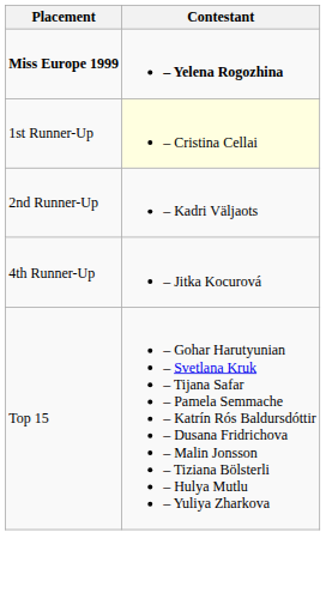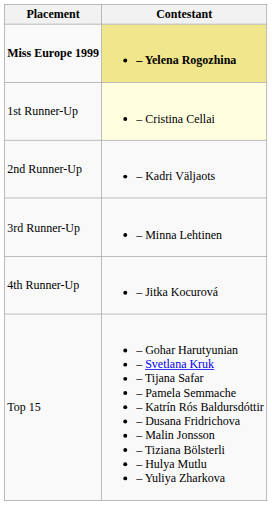 <table class="wikitable sortable" style="font-size: 95%;">
 <tr>
 <th>Placement</th>
 <th>Contestant</th>
 </tr>
 <tr>
 <td><strong>Miss Europe 1999</strong></td>
-<td><br><ul><li><strong> – Yelena Rogozhina</strong></li></ul></td>
+<td style="background: khaki;"><br><ul><li><strong> – Yelena Rogozhina</strong></li></ul></td>
 </tr>
 <tr>
 <td>1st Runner-Up</td>
 <td style="background: lightyellow;"><br><ul><li> – Cristina Cellai</li></ul></td>
 </tr>
 <tr>
 <td>2nd Runner-Up</td>
 <td><br><ul><li> – Kadri Väljaots</li></ul></td>
 </tr>
 <tr>
+<td>3rd Runner-Up</td>
+<td><br><ul><li> – Minna Lehtinen</li></ul></td>
+</tr>
+<tr>
 <td>4th Runner-Up</td>
 <td><br><ul><li> – Jitka Kocurová</li></ul></td>
 </tr>
 <tr>
 <td>Top 15</td>
 <td><br><ul><li> – Gohar Harutyunian</li><li> – <a href='#'>Svetlana Kruk</a></li><li> – Tijana Safar</li><li> – Pamela Semmache</li><li> – Katrín Rós Baldursdóttir</li><li> – Dusana Fridrichova</li><li> – Malin Jonsson</li><li> – Tiziana Bölsterli</li><li> – Hulya Mutlu</li><li> – Yuliya Zharkova</li></ul></td>
 </tr>
 </table>
